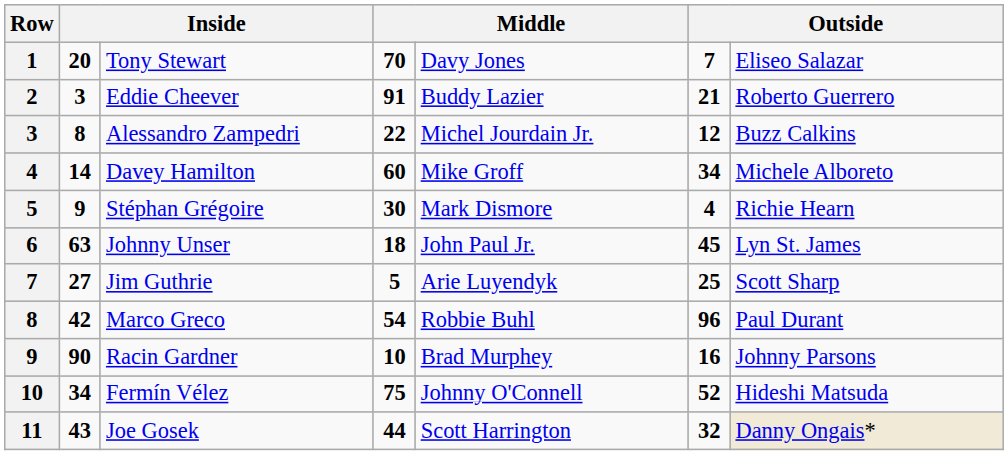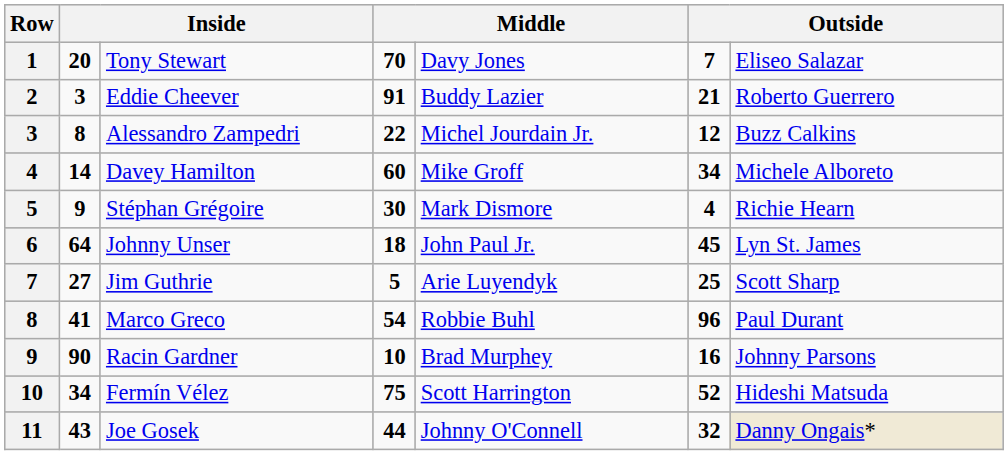 <table class="wikitable" style="font-size: 90%;">
 <tr>
 <th>Row</th>
 <th colspan=2 width="195">Inside</th>
 <th colspan=2 width="195">Middle</th>
 <th colspan=2 width="195">Outside</th>
 </tr>
 <tr>
 <th>1</th>
 <td align="center" width="20"><strong>20</strong></td>
 <td> <a href='#'>Tony Stewart</a> <strong></strong></td>
 <td align="center" width="20"><strong>70</strong></td>
 <td> <a href='#'>Davy Jones</a></td>
 <td align="center" width="20"><strong>7</strong></td>
 <td> <a href='#'>Eliseo Salazar</a></td>
 </tr>
 <tr>
 <th>2</th>
 <td align="center" width="20"><strong>3</strong></td>
 <td> <a href='#'>Eddie Cheever</a></td>
 <td align="center" width="20"><strong>91</strong></td>
 <td> <a href='#'>Buddy Lazier</a></td>
 <td align="center" width="20"><strong>21</strong></td>
 <td> <a href='#'>Roberto Guerrero</a></td>
 </tr>
 <tr>
 <th>3</th>
 <td align="center" width="20"><strong>8</strong></td>
 <td> <a href='#'>Alessandro Zampedri</a></td>
 <td align="center" width="20"><strong>22</strong></td>
 <td> <a href='#'>Michel Jourdain Jr.</a> <strong></strong></td>
 <td align="center" width="20"><strong>12</strong></td>
 <td> <a href='#'>Buzz Calkins</a> <strong></strong></td>
 </tr>
 <tr>
 <th>4</th>
 <td align="center" width="20"><strong>14</strong></td>
 <td> <a href='#'>Davey Hamilton</a> <strong></strong></td>
 <td align="center" width="20"><strong>60</strong></td>
 <td> <a href='#'>Mike Groff</a></td>
 <td align="center" width="20"><strong>34</strong></td>
 <td> <a href='#'>Michele Alboreto</a> <strong></strong></td>
 </tr>
 <tr>
 <th>5</th>
 <td align="center" width="20"><strong>9</strong></td>
 <td> <a href='#'>Stéphan Grégoire</a></td>
 <td align="center" width="20"><strong>30</strong></td>
 <td> <a href='#'>Mark Dismore</a> <strong></strong></td>
 <td align="center" width="20"><strong>4</strong></td>
 <td> <a href='#'>Richie Hearn</a> <strong></strong></td>
 </tr>
 <tr>
 <th>6</th>
-<td align="center" width="20"><strong>63</strong></td>
+<td align="center" width="20"><strong>64</strong></td>
 <td> <a href='#'>Johnny Unser</a> <strong></strong></td>
 <td align="center" width="20"><strong>18</strong></td>
 <td> <a href='#'>John Paul Jr.</a></td>
 <td align="center" width="20"><strong>45</strong></td>
 <td> <a href='#'>Lyn St. James</a></td>
 </tr>
 <tr>
 <th>7</th>
 <td align="center" width="20"><strong>27</strong></td>
 <td> <a href='#'>Jim Guthrie</a> <strong></strong></td>
 <td align="center" width="20"><strong>5</strong></td>
 <td> <a href='#'>Arie Luyendyk</a> <strong></strong></td>
 <td align="center" width="20"><strong>25</strong></td>
 <td> <a href='#'>Scott Sharp</a></td>
 </tr>
 <tr>
 <th>8</th>
-<td align="center" width="20"><strong>42</strong></td>
+<td align="center" width="20"><strong>41</strong></td>
 <td> <a href='#'>Marco Greco</a></td>
 <td align="center" width="20"><strong>54</strong></td>
 <td> <a href='#'>Robbie Buhl</a> <strong></strong></td>
 <td align="center" width="20"><strong>96</strong></td>
 <td> <a href='#'>Paul Durant</a> <strong></strong></td>
 </tr>
 <tr>
 <th>9</th>
 <td align="center" width="20"><strong>90</strong></td>
 <td> <a href='#'>Racin Gardner</a> <strong></strong></td>
 <td align="center" width="20"><strong>10</strong></td>
 <td> <a href='#'>Brad Murphey</a> <strong></strong></td>
 <td align="center" width="20"><strong>16</strong></td>
 <td> <a href='#'>Johnny Parsons</a></td>
 </tr>
 <tr>
 <th>10</th>
 <td align="center" width="20"><strong>34</strong></td>
 <td> <a href='#'>Fermín Vélez</a> <strong></strong></td>
 <td align="center" width="20"><strong>75</strong></td>
-<td> <a href='#'>Johnny O'Connell</a> <strong></strong></td>
+<td> <a href='#'>Scott Harrington</a> <strong></strong></td>
 <td align="center" width="20"><strong>52</strong></td>
 <td> <a href='#'>Hideshi Matsuda</a></td>
 </tr>
 <tr>
 <th>11</th>
 <td align="center" width="20"><strong>43</strong></td>
 <td> <a href='#'>Joe Gosek</a> <strong></strong></td>
 <td align="center" width="20"><strong>44</strong></td>
-<td> <a href='#'>Scott Harrington</a> <strong></strong></td>
+<td> <a href='#'>Johnny O'Connell</a> <strong></strong></td>
 <td align="center" width="20"><strong>32</strong></td>
 <td bgcolor="#F0EAD6"> <a href='#'>Danny Ongais</a>*</td>
 </tr>
 </table>
